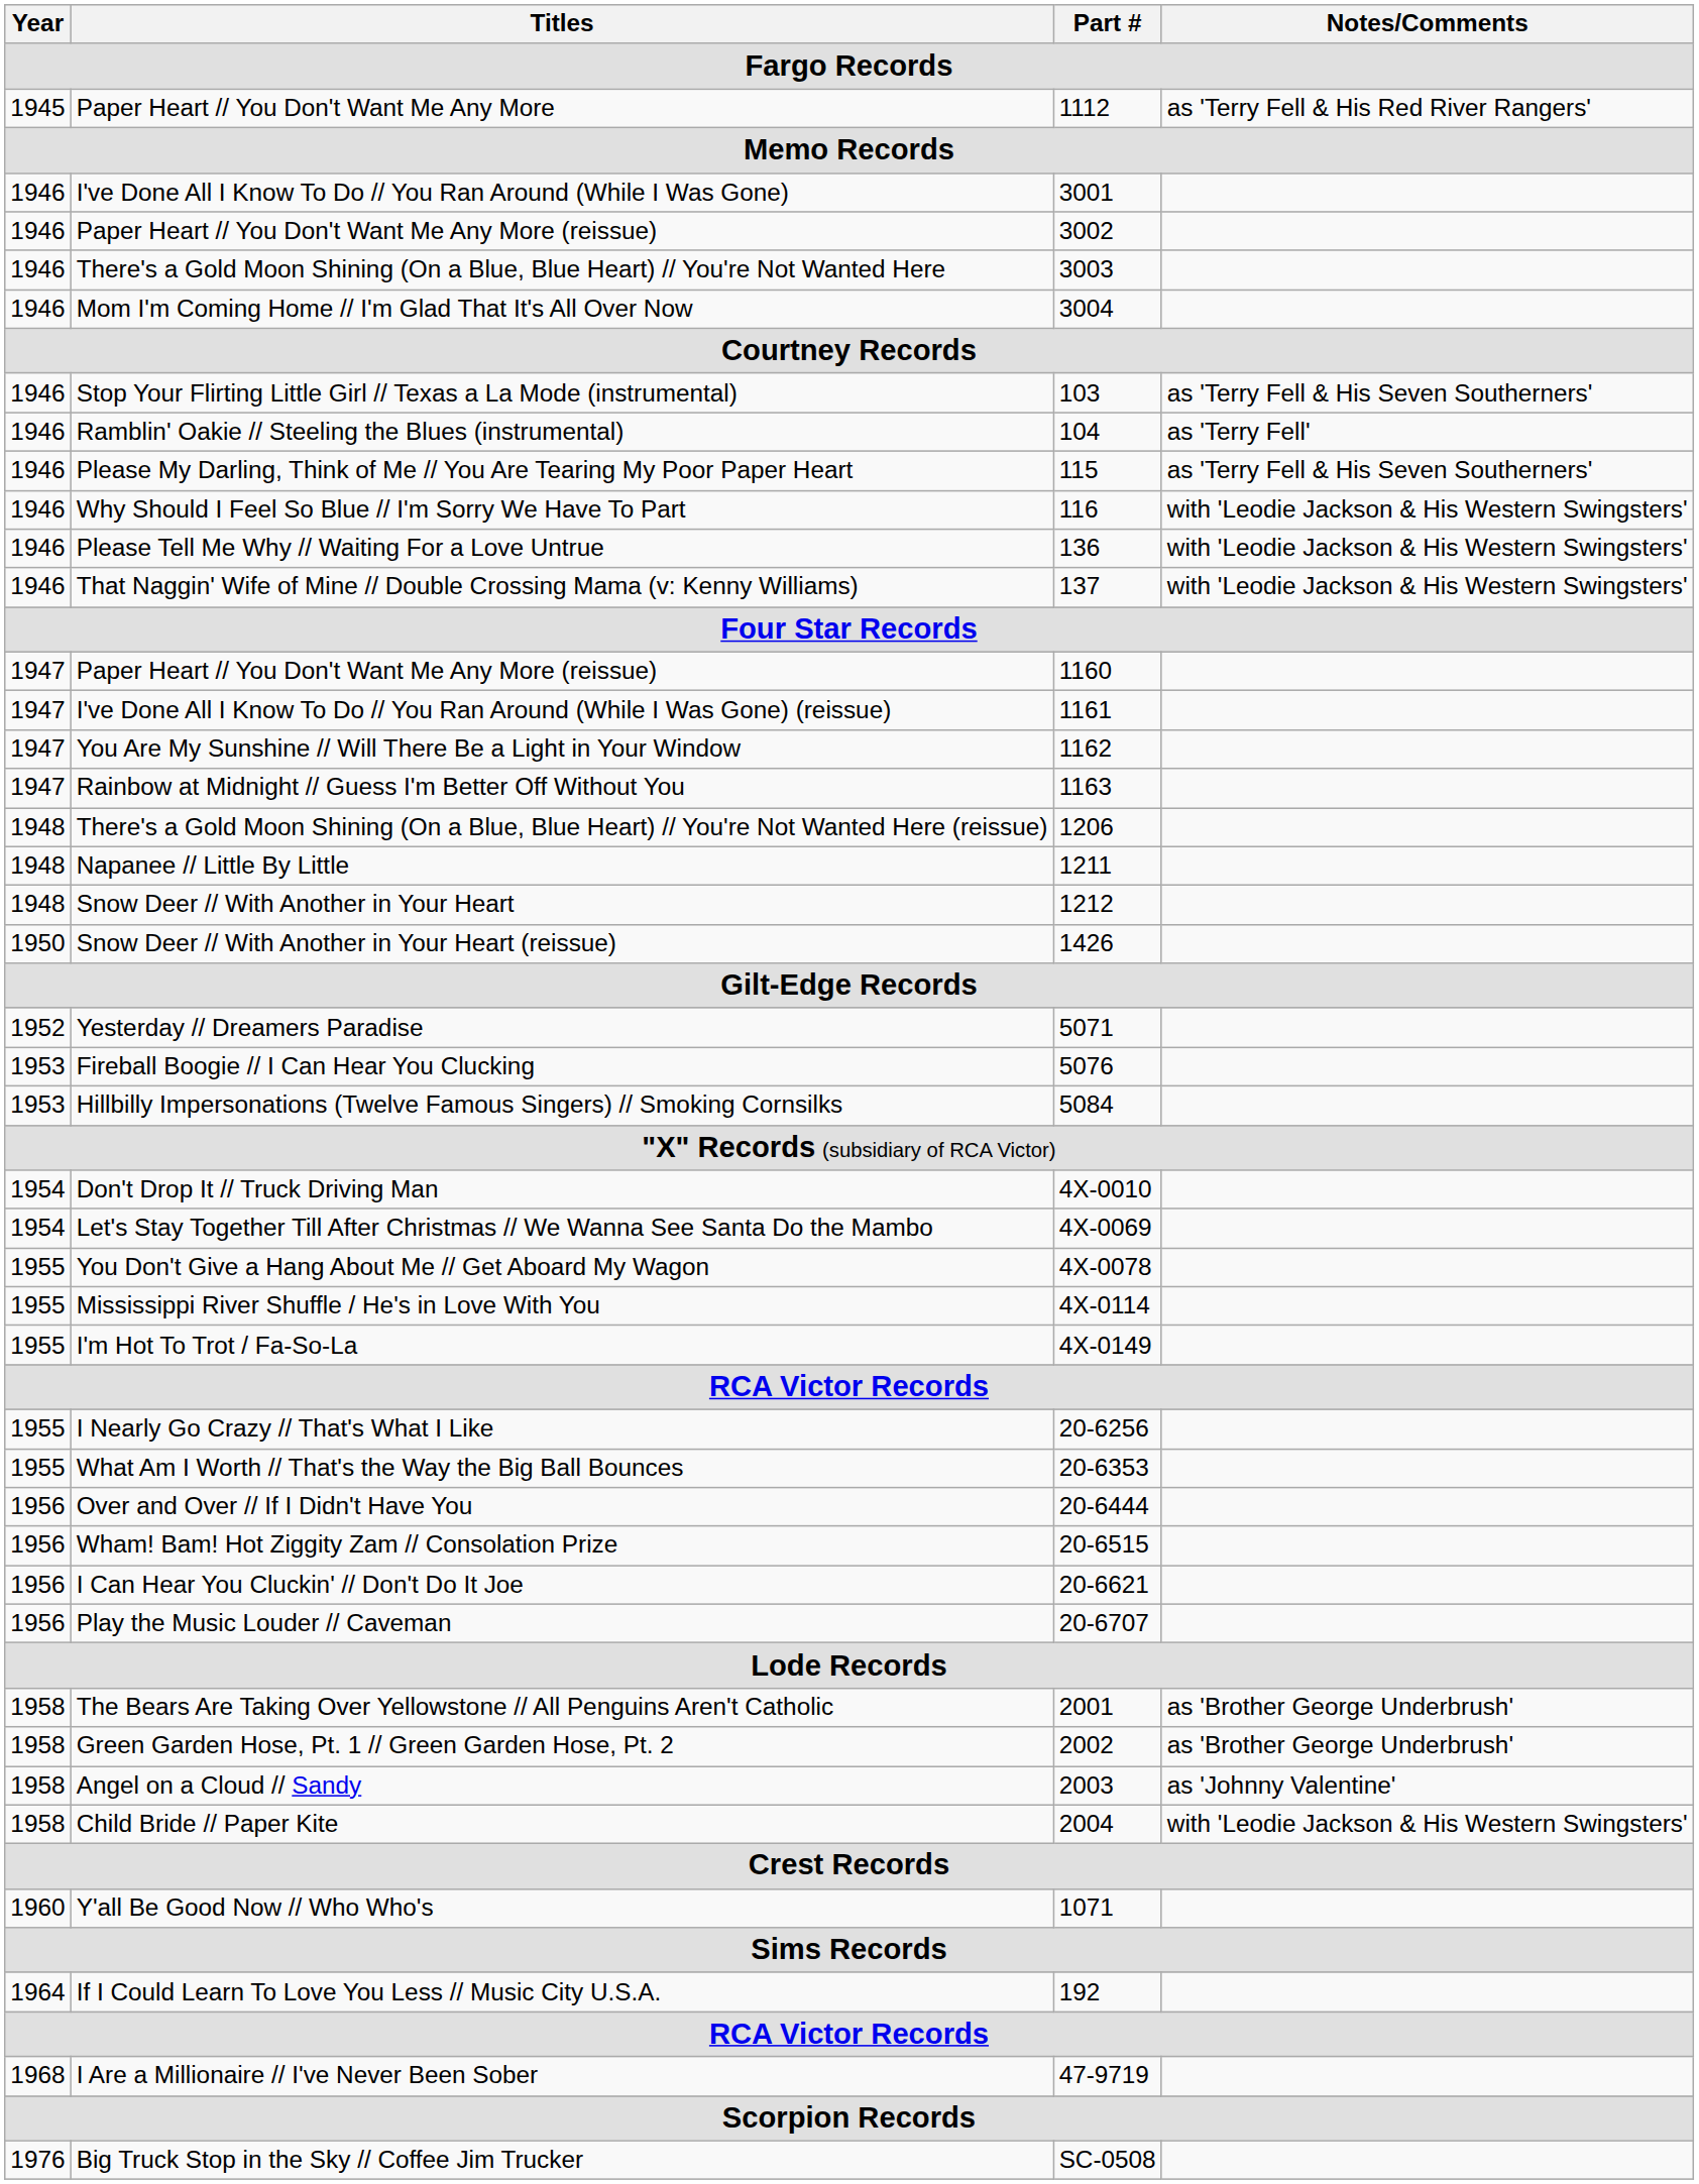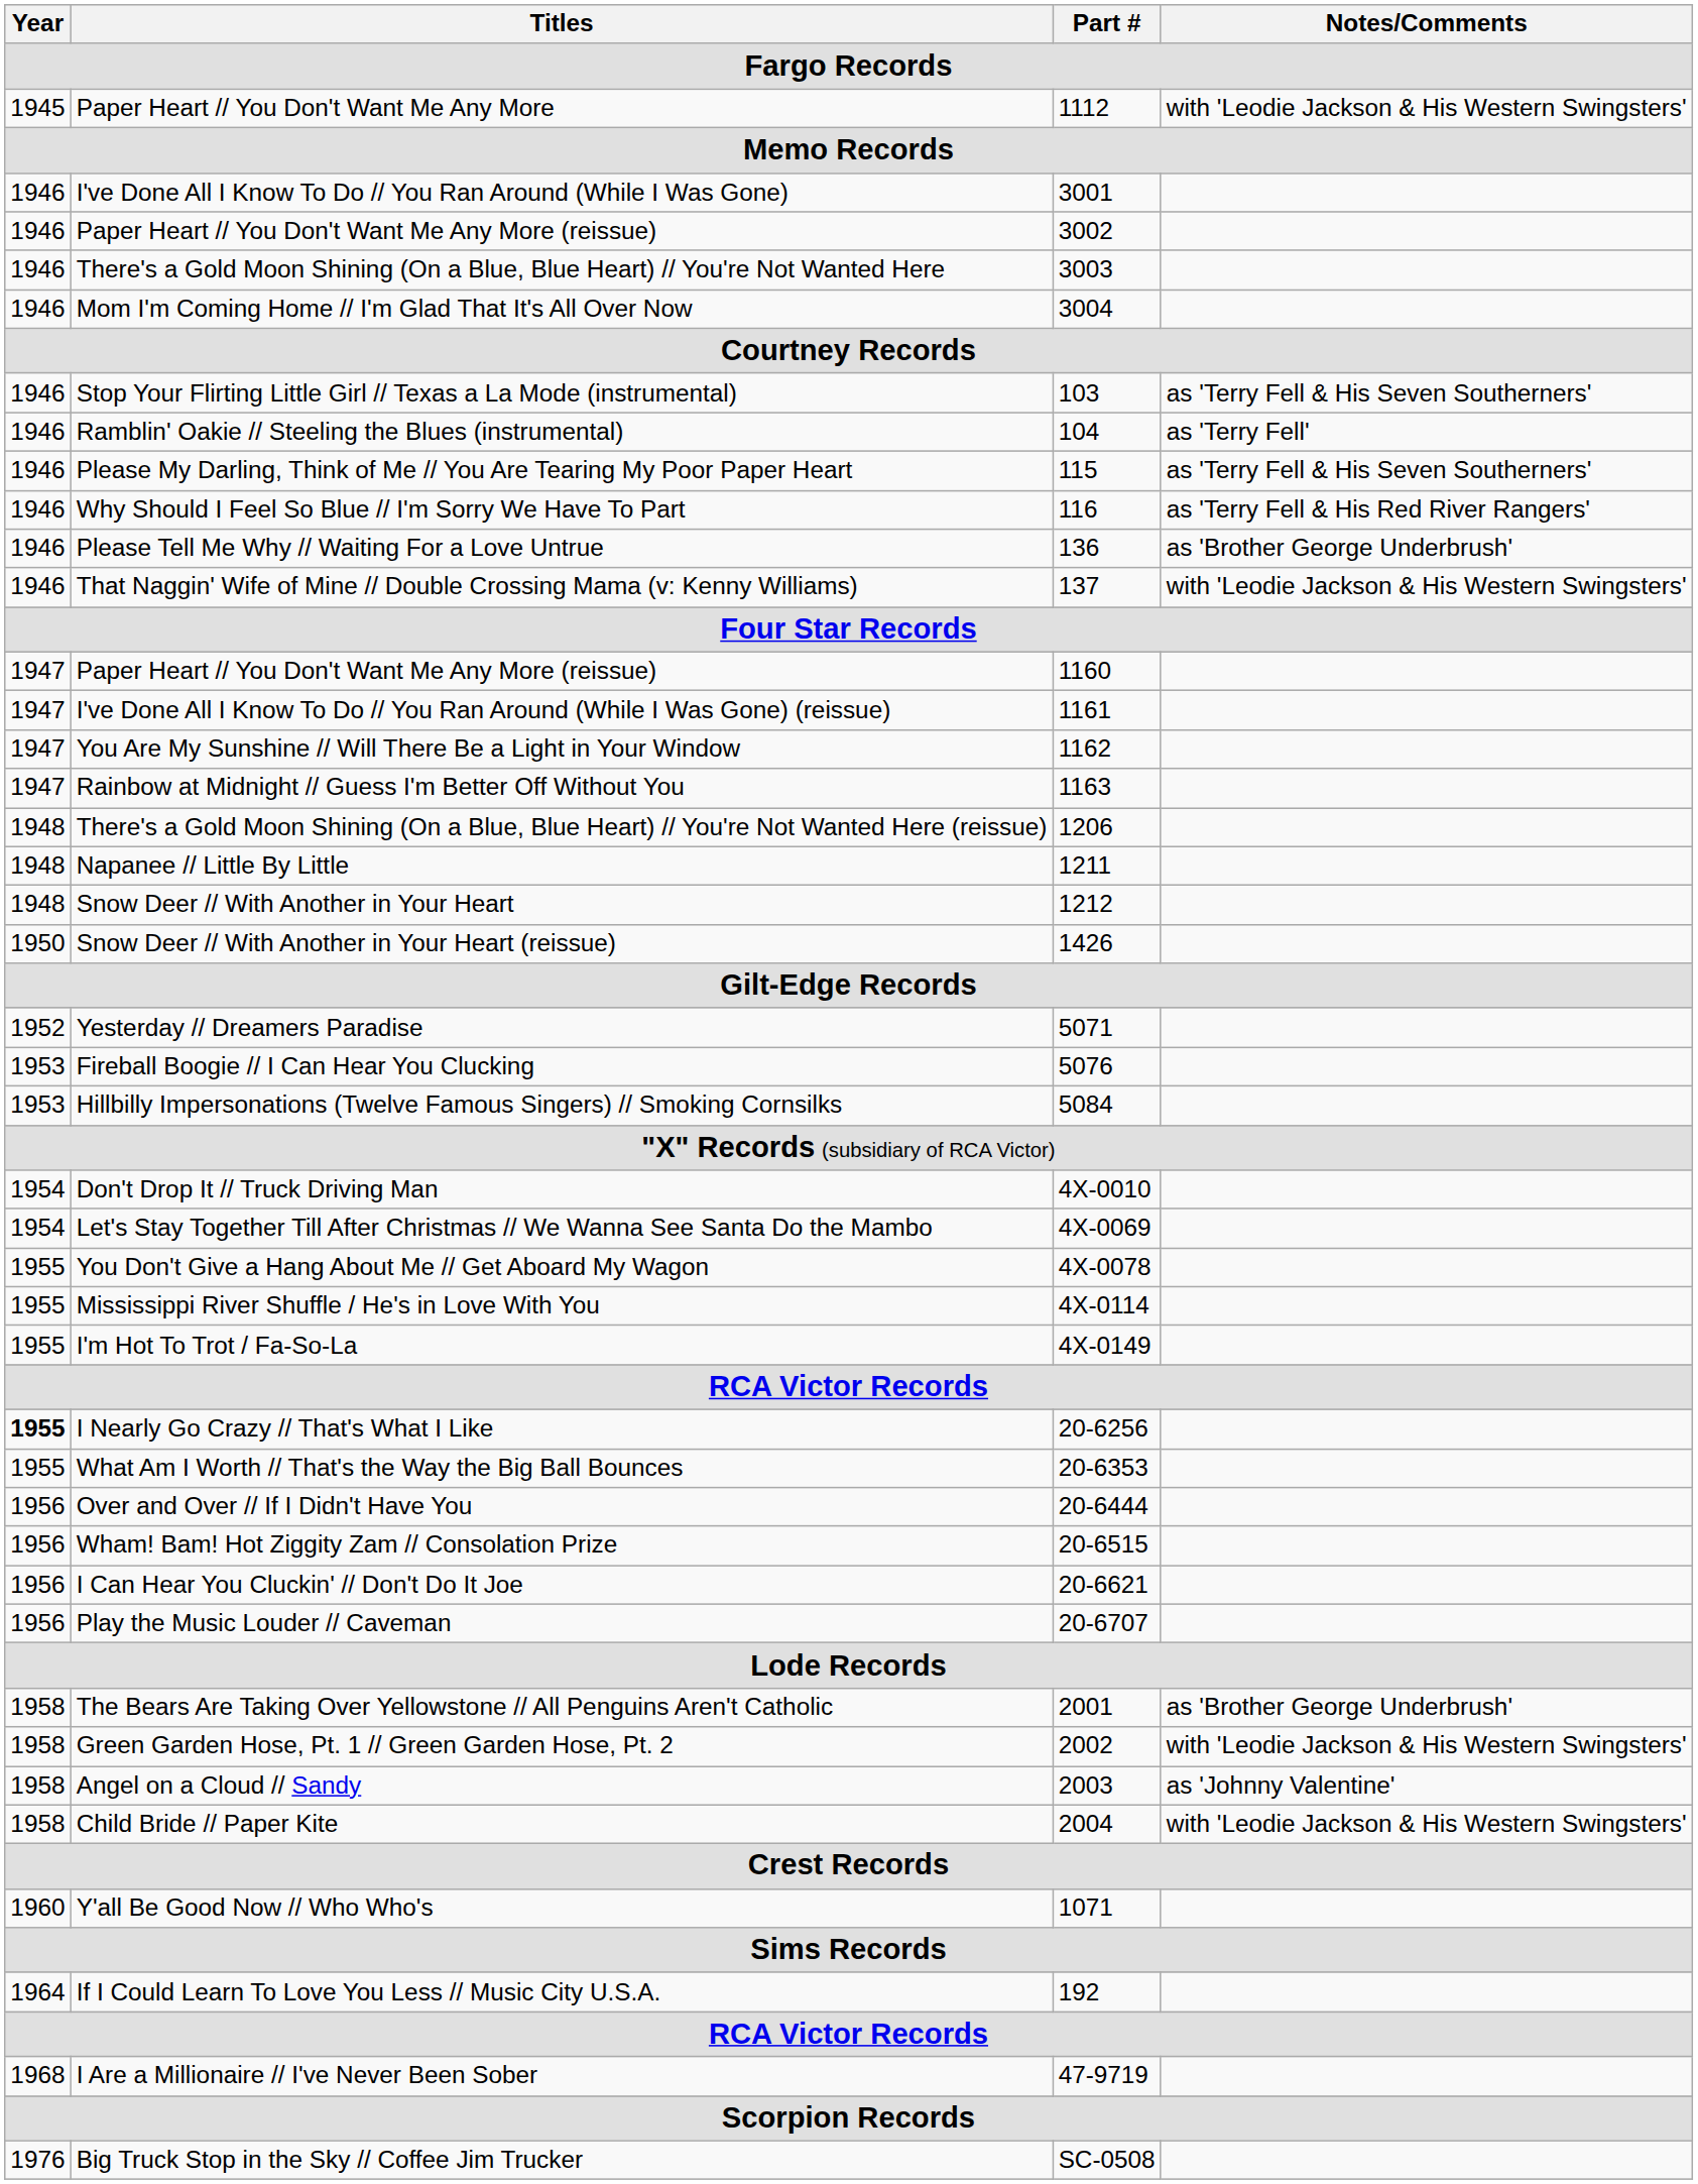 <table class="wikitable">
 <tr>
 <th>Year</th>
 <th>Titles</th>
 <th>Part #</th>
 <th>Notes/Comments</th>
 </tr>
 <tr>
 <td bgcolor="#E0E0E0" colspan="4" align="center"><big><strong>Fargo Records</strong></big></td>
 </tr>
 <tr>
 <td>1945</td>
 <td>Paper Heart // You Don't Want Me Any More</td>
 <td>1112</td>
-<td>as 'Terry Fell & His Red River Rangers'</td>
+<td>with 'Leodie Jackson & His Western Swingsters'</td>
 </tr>
 <tr>
 <td bgcolor="#E0E0E0" colspan="4" align="center"><big><strong>Memo Records</strong></big></td>
 </tr>
 <tr>
 <td>1946</td>
 <td>I've Done All I Know To Do // You Ran Around (While I Was Gone)</td>
 <td>3001</td>
 <td></td>
 </tr>
 <tr>
 <td>1946</td>
 <td>Paper Heart // You Don't Want Me Any More (reissue)</td>
 <td>3002</td>
 <td></td>
 </tr>
 <tr>
 <td>1946</td>
 <td>There's a Gold Moon Shining (On a Blue, Blue Heart) // You're Not Wanted Here</td>
 <td>3003</td>
 <td></td>
 </tr>
 <tr>
 <td>1946</td>
 <td>Mom I'm Coming Home // I'm Glad That It's All Over Now</td>
 <td>3004</td>
 <td></td>
 </tr>
 <tr>
 <td bgcolor="#E0E0E0" colspan="4" align="center"><big><strong>Courtney Records</strong></big></td>
 </tr>
 <tr>
 <td>1946</td>
 <td>Stop Your Flirting Little Girl // Texas a La Mode (instrumental)</td>
 <td>103</td>
 <td>as 'Terry Fell & His Seven Southerners'</td>
 </tr>
 <tr>
 <td>1946</td>
 <td>Ramblin' Oakie // Steeling the Blues (instrumental)</td>
 <td>104</td>
 <td>as 'Terry Fell'</td>
 </tr>
 <tr>
 <td>1946</td>
 <td>Please My Darling, Think of Me // You Are Tearing My Poor Paper Heart</td>
 <td>115</td>
 <td>as 'Terry Fell & His Seven Southerners'</td>
 </tr>
 <tr>
 <td>1946</td>
 <td>Why Should I Feel So Blue // I'm Sorry We Have To Part</td>
 <td>116</td>
-<td>with 'Leodie Jackson & His Western Swingsters'</td>
+<td>as 'Terry Fell & His Red River Rangers'</td>
 </tr>
 <tr>
 <td>1946</td>
 <td>Please Tell Me Why // Waiting For a Love Untrue</td>
 <td>136</td>
-<td>with 'Leodie Jackson & His Western Swingsters'</td>
+<td>as 'Brother George Underbrush'</td>
 </tr>
 <tr>
 <td>1946</td>
 <td>That Naggin' Wife of Mine // Double Crossing Mama (v: Kenny Williams)</td>
 <td>137</td>
 <td>with 'Leodie Jackson & His Western Swingsters'</td>
 </tr>
 <tr>
 <td bgcolor="#E0E0E0" colspan="4" align="center"><big><strong><a href='#'>Four Star Records</a></strong></big></td>
 </tr>
 <tr>
 <td>1947</td>
 <td>Paper Heart // You Don't Want Me Any More (reissue)</td>
 <td>1160</td>
 <td></td>
 </tr>
 <tr>
 <td>1947</td>
 <td>I've Done All I Know To Do // You Ran Around (While I Was Gone) (reissue)</td>
 <td>1161</td>
 <td></td>
 </tr>
 <tr>
 <td>1947</td>
 <td>You Are My Sunshine // Will There Be a Light in Your Window</td>
 <td>1162</td>
 <td></td>
 </tr>
 <tr>
 <td>1947</td>
 <td>Rainbow at Midnight // Guess I'm Better Off Without You</td>
 <td>1163</td>
 <td></td>
 </tr>
 <tr>
 <td>1948</td>
 <td>There's a Gold Moon Shining (On a Blue, Blue Heart) // You're Not Wanted Here (reissue)</td>
 <td>1206</td>
 <td></td>
 </tr>
 <tr>
 <td>1948</td>
 <td>Napanee // Little By Little</td>
 <td>1211</td>
 <td></td>
 </tr>
 <tr>
 <td>1948</td>
 <td>Snow Deer // With Another in Your Heart</td>
 <td>1212</td>
 <td></td>
 </tr>
 <tr>
 <td>1950</td>
 <td>Snow Deer // With Another in Your Heart (reissue)</td>
 <td>1426</td>
 <td></td>
 </tr>
 <tr>
 <td bgcolor="#E0E0E0" colspan="4" align="center"><big><strong>Gilt-Edge Records</strong></big></td>
 </tr>
 <tr>
 <td>1952</td>
 <td>Yesterday // Dreamers Paradise</td>
 <td>5071</td>
 <td></td>
 </tr>
 <tr>
 <td>1953</td>
 <td>Fireball Boogie // I Can Hear You Clucking</td>
 <td>5076</td>
 <td></td>
 </tr>
 <tr>
 <td>1953</td>
 <td>Hillbilly Impersonations (Twelve Famous Singers) // Smoking Cornsilks</td>
 <td>5084</td>
 </tr>
 <tr>
 <td bgcolor="#E0E0E0" colspan="4" align="center"><big><strong>"X" Records</strong></big> <small>(subsidiary of RCA Victor)</small></td>
 </tr>
 <tr>
 <td>1954</td>
 <td>Don't Drop It // Truck Driving Man</td>
 <td>4X-0010</td>
 <td></td>
 </tr>
 <tr>
 <td>1954</td>
 <td>Let's Stay Together Till After Christmas // We Wanna See Santa Do the Mambo</td>
 <td>4X-0069</td>
 <td></td>
 </tr>
 <tr>
 <td>1955</td>
 <td>You Don't Give a Hang About Me // Get Aboard My Wagon</td>
 <td>4X-0078</td>
 <td></td>
 </tr>
 <tr>
 <td>1955</td>
 <td>Mississippi River Shuffle / He's in Love With You</td>
 <td>4X-0114</td>
 <td></td>
 </tr>
 <tr>
 <td>1955</td>
 <td>I'm Hot To Trot / Fa-So-La</td>
 <td>4X-0149</td>
 <td></td>
 </tr>
 <tr>
 <td bgcolor="#E0E0E0" colspan="4" align="center"><big><strong><a href='#'>RCA Victor Records</a></strong></big></td>
 </tr>
 <tr>
-<td>1955</td>
+<td><strong>1955</strong></td>
 <td>I Nearly Go Crazy // That's What I Like</td>
 <td>20-6256</td>
 <td></td>
 </tr>
 <tr>
 <td>1955</td>
 <td>What Am I Worth // That's the Way the Big Ball Bounces</td>
 <td>20-6353</td>
 <td></td>
 </tr>
 <tr>
 <td>1956</td>
 <td>Over and Over // If I Didn't Have You</td>
 <td>20-6444</td>
 <td></td>
 </tr>
 <tr>
 <td>1956</td>
 <td>Wham! Bam! Hot Ziggity Zam // Consolation Prize</td>
 <td>20-6515</td>
 <td></td>
 </tr>
 <tr>
 <td>1956</td>
 <td>I Can Hear You Cluckin' // Don't Do It Joe</td>
 <td>20-6621</td>
 <td></td>
 </tr>
 <tr>
 <td>1956</td>
 <td>Play the Music Louder // Caveman</td>
 <td>20-6707</td>
 <td></td>
 </tr>
 <tr>
 <td bgcolor="#E0E0E0" colspan="4" align="center"><big><strong>Lode Records</strong></big></td>
 </tr>
 <tr>
 <td>1958</td>
 <td>The Bears Are Taking Over Yellowstone // All Penguins Aren't Catholic</td>
 <td>2001</td>
 <td>as 'Brother George Underbrush'</td>
 </tr>
 <tr>
 <td>1958</td>
 <td>Green Garden Hose, Pt. 1 // Green Garden Hose, Pt. 2</td>
 <td>2002</td>
-<td>as 'Brother George Underbrush'</td>
+<td>with 'Leodie Jackson & His Western Swingsters'</td>
 </tr>
 <tr>
 <td>1958</td>
 <td>Angel on a Cloud // <a href='#'>Sandy</a></td>
 <td>2003</td>
 <td>as 'Johnny Valentine'</td>
 </tr>
 <tr>
 <td>1958</td>
 <td>Child Bride // Paper Kite</td>
 <td>2004</td>
 <td>with 'Leodie Jackson & His Western Swingsters'</td>
 </tr>
 <tr>
 <td bgcolor="#E0E0E0" colspan="4" align="center"><big><strong>Crest Records</strong></big></td>
 </tr>
 <tr>
 <td>1960</td>
 <td>Y'all Be Good Now // Who Who's</td>
 <td>1071</td>
 <td></td>
 </tr>
 <tr>
 <td bgcolor="#E0E0E0" colspan="4" align="center"><big><strong>Sims Records</strong></big></td>
 </tr>
 <tr>
 <td>1964</td>
 <td>If I Could Learn To Love You Less // Music City U.S.A.</td>
 <td>192</td>
 <td></td>
 </tr>
 <tr>
 <td bgcolor="#E0E0E0" colspan="4" align="center"><big><strong><a href='#'>RCA Victor Records</a></strong></big></td>
 </tr>
 <tr>
 <td>1968</td>
 <td>I Are a Millionaire // I've Never Been Sober</td>
 <td>47-9719</td>
 <td></td>
 </tr>
 <tr>
 <td bgcolor="#E0E0E0" colspan="4" align="center"><big><strong>Scorpion Records</strong></big></td>
 </tr>
 <tr>
 <td>1976</td>
 <td>Big Truck Stop in the Sky // Coffee Jim Trucker</td>
 <td>SC-0508</td>
 <td></td>
 </tr>
 </table>
